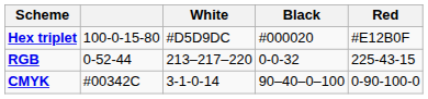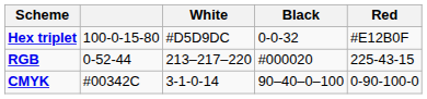 <table class="wikitable">
 <tr>
 <th>Scheme</th>
 <th></th>
 <th>White</th>
 <th>Black</th>
 <th>Red</th>
 </tr>
 <tr>
 <td><strong><a href='#'>Hex triplet</a></strong></td>
 <td>100-0-15-80</td>
 <td>#D5D9DC</td>
-<td>#000020</td>
+<td>0-0-32</td>
 <td>#E12B0F</td>
 </tr>
 <tr>
 <td><strong><a href='#'>RGB</a></strong></td>
 <td>0-52-44</td>
 <td>213–217–220</td>
-<td>0-0-32</td>
+<td>#000020</td>
 <td>225-43-15</td>
 </tr>
 <tr>
 <td><strong><a href='#'>CMYK</a></strong></td>
 <td>#00342C</td>
 <td>3-1-0-14</td>
 <td>90–40–0–100</td>
 <td>0-90-100-0</td>
 </tr>
 </table>
